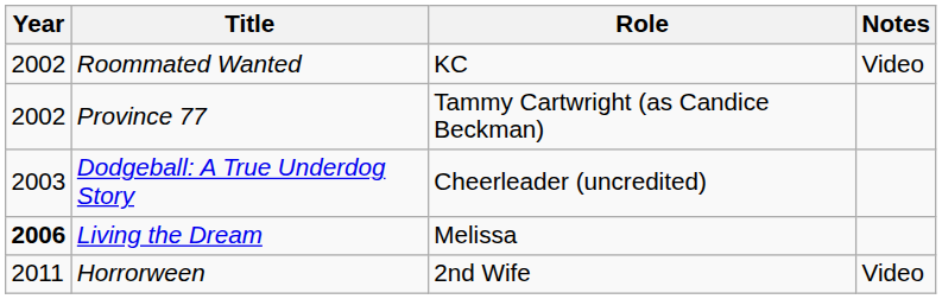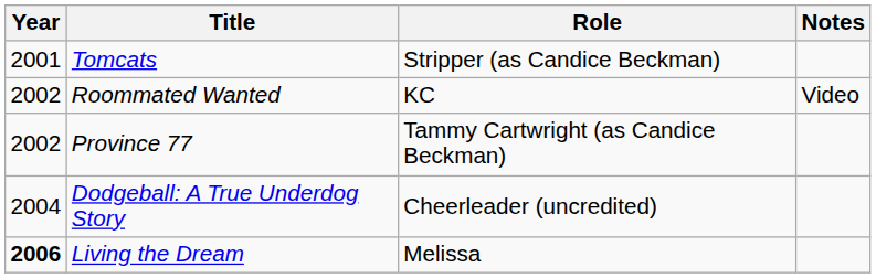 <table class="wikitable sortable">
 <tr>
 <th>Year</th>
 <th>Title</th>
 <th>Role</th>
 <th class="unsortable">Notes</th>
+</tr>
+<tr>
+<td>2001</td>
+<td><em><a href='#'>Tomcats</a></em></td>
+<td>Stripper (as Candice Beckman)</td>
+<td></td>
 </tr>
 <tr>
 <td>2002</td>
 <td><em>Roommated Wanted</em></td>
 <td>KC</td>
 <td>Video</td>
 </tr>
 <tr>
 <td>2002</td>
 <td><em>Province 77</em></td>
 <td>Tammy Cartwright (as Candice Beckman)</td>
 <td></td>
 </tr>
 <tr>
-<td>2003</td>
+<td>2004</td>
 <td><em><a href='#'>Dodgeball: A True Underdog Story</a></em></td>
 <td>Cheerleader (uncredited)</td>
 <td></td>
 </tr>
 <tr>
 <td><strong>2006</strong></td>
 <td><em><a href='#'>Living the Dream</a></em></td>
 <td>Melissa</td>
 <td></td>
 </tr>
-<tr>
-<td>2011</td>
-<td><em>Horrorween</em></td>
-<td>2nd Wife</td>
-<td>Video</td>
-</tr>
 </table>
